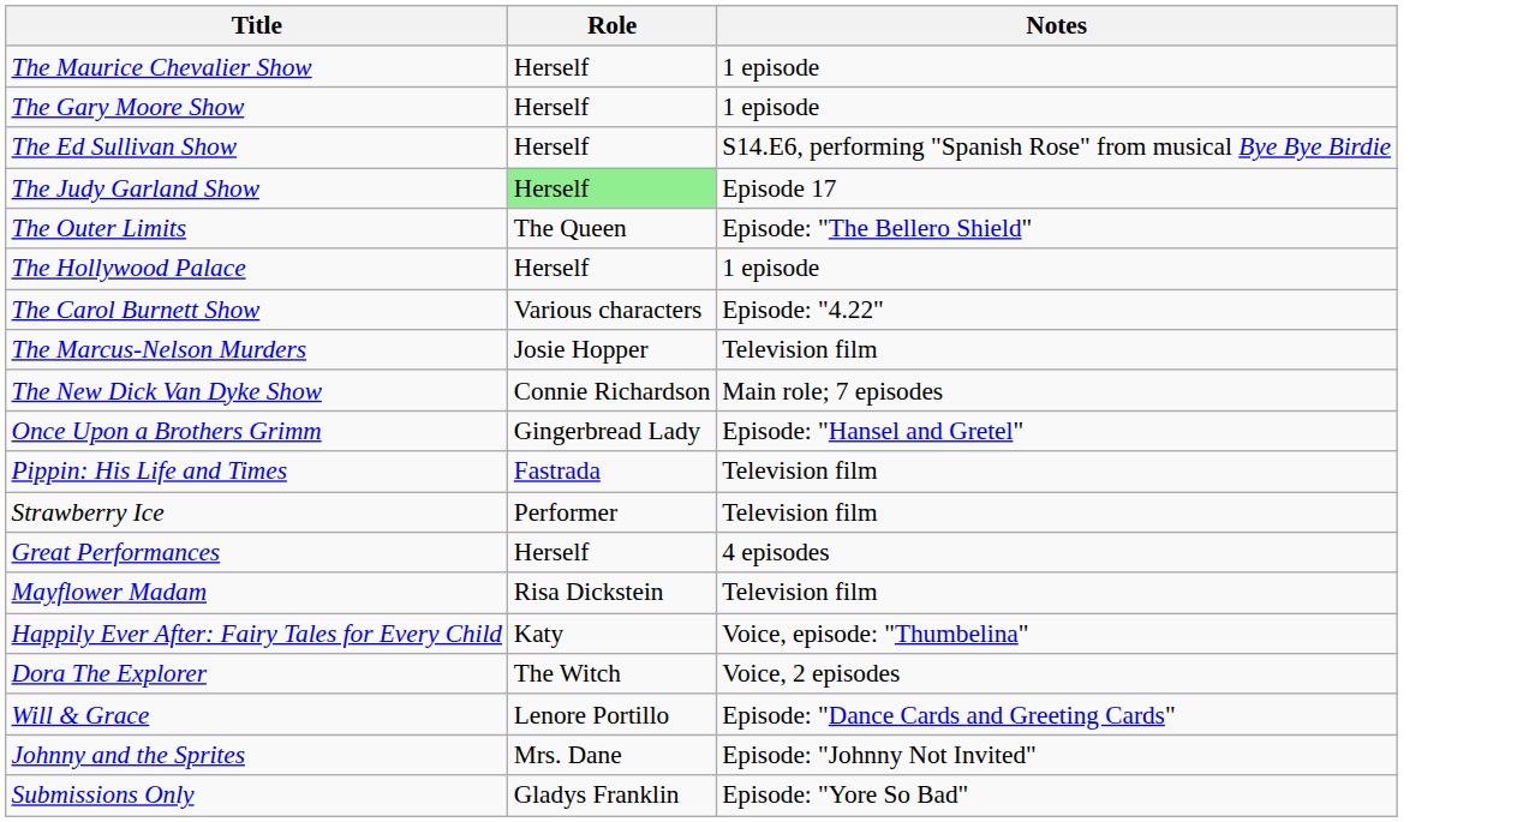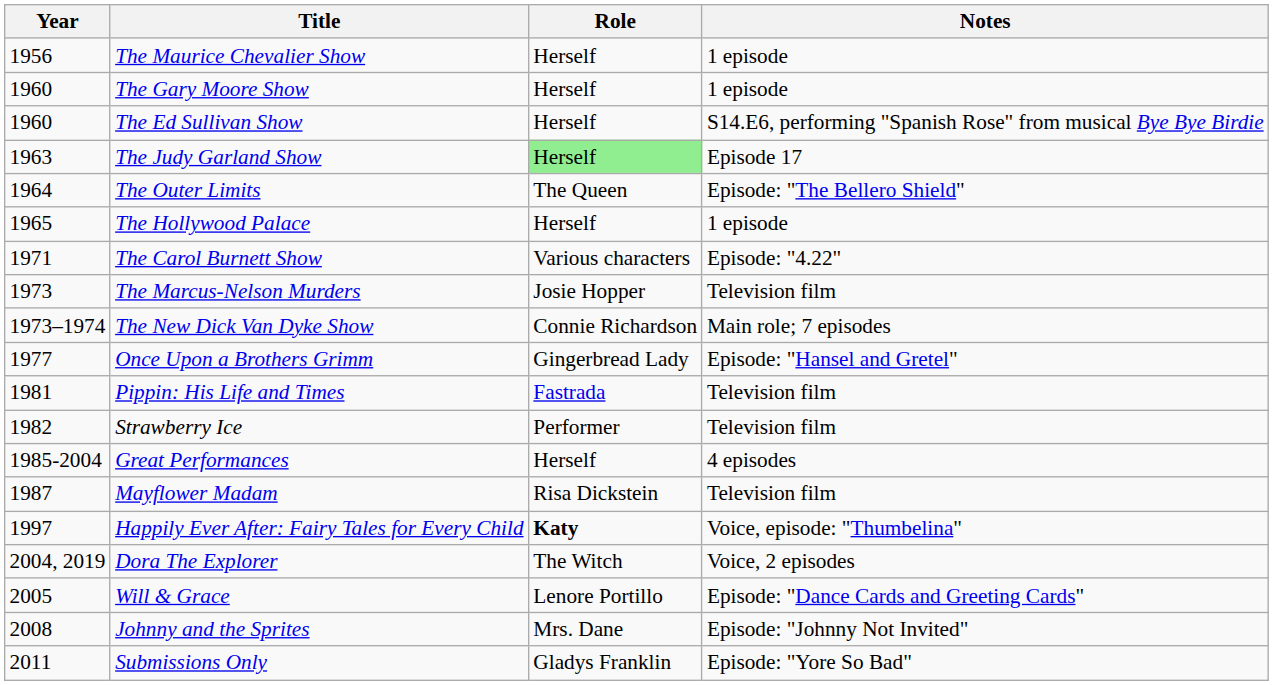 <table class="wikitable sortable">
 <tr>
+<th>Year</th>
 <th>Title</th>
 <th>Role</th>
 <th>Notes</th>
 </tr>
 <tr>
+<td>1956</td>
 <td><em><a href='#'>The Maurice Chevalier Show</a></em></td>
 <td>Herself</td>
 <td>1 episode</td>
 </tr>
 <tr>
+<td>1960</td>
 <td><em><a href='#'>The Gary Moore Show</a></em></td>
 <td>Herself</td>
 <td>1 episode</td>
 </tr>
 <tr>
+<td>1960</td>
 <td><em><a href='#'>The Ed Sullivan Show</a></em></td>
 <td>Herself</td>
 <td>S14.E6, performing "Spanish Rose" from musical <em><a href='#'>Bye Bye Birdie</a></em></td>
 </tr>
 <tr>
+<td>1963</td>
 <td><em><a href='#'>The Judy Garland Show</a></em></td>
 <td style="background: lightgreen;">Herself</td>
 <td>Episode 17</td>
 </tr>
 <tr>
+<td>1964</td>
 <td><em><a href='#'>The Outer Limits</a></em></td>
 <td>The Queen</td>
 <td>Episode: "<a href='#'>The Bellero Shield</a>"</td>
 </tr>
 <tr>
+<td>1965</td>
 <td><em><a href='#'>The Hollywood Palace</a></em></td>
 <td>Herself</td>
 <td>1 episode</td>
 </tr>
 <tr>
+<td>1971</td>
 <td><em><a href='#'>The Carol Burnett Show</a></em></td>
 <td>Various characters</td>
 <td>Episode: "4.22"</td>
 </tr>
 <tr>
+<td>1973</td>
 <td><em><a href='#'>The Marcus-Nelson Murders</a></em></td>
 <td>Josie Hopper</td>
 <td>Television film</td>
 </tr>
 <tr>
+<td>1973–1974</td>
 <td><em><a href='#'>The New Dick Van Dyke Show</a></em></td>
 <td>Connie Richardson</td>
 <td>Main role; 7 episodes</td>
 </tr>
 <tr>
+<td>1977</td>
 <td><em><a href='#'>Once Upon a Brothers Grimm</a></em></td>
 <td>Gingerbread Lady</td>
 <td>Episode: "<a href='#'>Hansel and Gretel</a>"</td>
 </tr>
 <tr>
+<td>1981</td>
 <td><em><a href='#'>Pippin: His Life and Times</a></em></td>
 <td><a href='#'>Fastrada</a></td>
 <td>Television film</td>
 </tr>
 <tr>
+<td rowspan="1">1982<br></td>
 <td><em>Strawberry Ice</em></td>
 <td>Performer</td>
 <td>Television film</td>
 </tr>
 <tr>
+<td>1985-2004</td>
 <td><em><a href='#'>Great Performances</a></em></td>
 <td>Herself</td>
 <td>4 episodes</td>
 </tr>
 <tr>
+<td>1987</td>
 <td><em><a href='#'>Mayflower Madam</a></em></td>
 <td>Risa Dickstein</td>
 <td>Television film</td>
 </tr>
 <tr>
+<td>1997</td>
 <td><em><a href='#'>Happily Ever After: Fairy Tales for Every Child</a></em></td>
-<td>Katy</td>
+<td><strong>Katy</strong></td>
 <td>Voice, episode: "<a href='#'>Thumbelina</a>"</td>
 </tr>
 <tr>
+<td>2004, 2019</td>
 <td><em><a href='#'>Dora The Explorer</a></em></td>
 <td>The Witch</td>
 <td>Voice, 2 episodes</td>
 </tr>
 <tr>
+<td>2005</td>
 <td><em><a href='#'>Will & Grace</a></em></td>
 <td>Lenore Portillo</td>
 <td>Episode: "<a href='#'>Dance Cards and Greeting Cards</a>"</td>
 </tr>
 <tr>
+<td>2008</td>
 <td><em><a href='#'>Johnny and the Sprites</a></em></td>
 <td>Mrs. Dane</td>
 <td>Episode: "Johnny Not Invited"</td>
 </tr>
 <tr>
+<td>2011</td>
 <td><em><a href='#'>Submissions Only</a></em></td>
 <td>Gladys Franklin</td>
 <td>Episode: "Yore So Bad"</td>
 </tr>
 </table>
